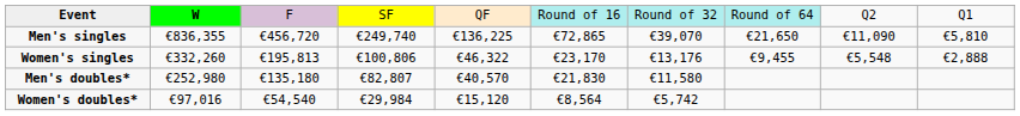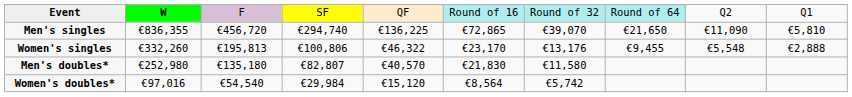 <table class=wikitable style=font-size:90%;text-align:center>
 <tr>
 <td width=130 bgcolor=efefef><strong>Event</strong> </td>
 <td width=80 bgcolor=lime><strong>W</strong></td>
 <td width=85 bgcolor=thistle>F</td>
 <td width=85 bgcolor=ffff00>SF</td>
 <td width=85 bgcolor=ffebcd>QF</td>
 <td width=85 bgcolor=afeeee>Round of 16</td>
 <td width=85 bgcolor=afeeee>Round of 32</td>
 <td width=85 bgcolor=afeeee>Round of 64</td>
 <td width=85>Q2</td>
 <td width=85>Q1</td>
 </tr>
 <tr>
 <th style=background:#f7f7f7>Men's singles</th>
 <td>€836,355</td>
 <td>€456,720</td>
-<td>€249,740</td>
+<td>€294,740</td>
 <td>€136,225</td>
 <td>€72,865</td>
 <td>€39,070</td>
 <td>€21,650</td>
 <td>€11,090</td>
 <td>€5,810</td>
 </tr>
 <tr>
 <th style=background:#f7f7f7>Women's singles</th>
 <td>€332,260</td>
 <td>€195,813</td>
 <td>€100,806</td>
 <td>€46,322</td>
 <td>€23,170</td>
 <td>€13,176</td>
 <td>€9,455</td>
 <td>€5,548</td>
 <td>€2,888</td>
 </tr>
 <tr>
 <th style=background:#f7f7f7>Men's doubles*</th>
 <td>€252,980</td>
 <td>€135,180</td>
 <td>€82,807</td>
 <td>€40,570</td>
 <td>€21,830</td>
 <td>€11,580</td>
 <td></td>
 <td></td>
 <td></td>
 </tr>
 <tr>
 <th style=background:#f7f7f7>Women's doubles*</th>
 <td>€97,016</td>
 <td>€54,540</td>
 <td>€29,984</td>
 <td>€15,120</td>
 <td>€8,564</td>
 <td>€5,742</td>
 <td></td>
 <td></td>
 <td></td>
 </tr>
 </table>
